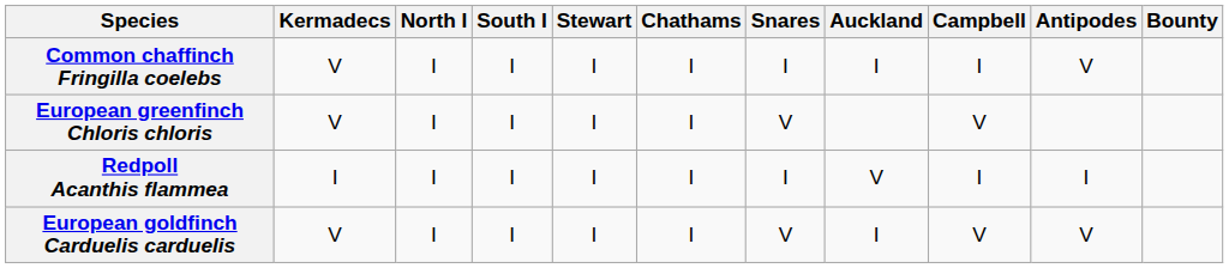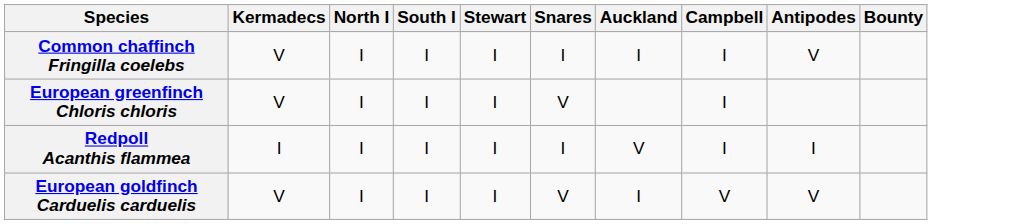 <table class="wikitable" style="text-align:center">
 <tr>
 <th width="200">Species</th>
 <th>Kermadecs</th>
 <th>North I</th>
 <th>South I</th>
 <th>Stewart</th>
-<th>Chathams</th>
 <th>Snares</th>
 <th>Auckland</th>
 <th>Campbell</th>
 <th>Antipodes</th>
 <th>Bounty</th>
 </tr>
 <tr>
 <th><a href='#'>Common chaffinch</a><br><em>Fringilla coelebs</em></th>
 <td>V</td>
 <td>I</td>
 <td>I</td>
 <td>I</td>
 <td>I</td>
 <td>I</td>
 <td>I</td>
-<td>I</td>
 <td>V</td>
 <td></td>
 </tr>
 <tr>
 <th><a href='#'>European greenfinch</a><br><em>Chloris chloris</em></th>
 <td>V</td>
 <td>I</td>
 <td>I</td>
 <td>I</td>
-<td>I</td>
 <td>V</td>
 <td></td>
-<td>V</td>
+<td>I</td>
 <td></td>
 <td></td>
 </tr>
 <tr>
 <th><a href='#'>Redpoll</a><br><em>Acanthis flammea</em></th>
-<td>I</td>
 <td>I</td>
 <td>I</td>
 <td>I</td>
 <td>I</td>
 <td>I</td>
 <td>V</td>
 <td>I</td>
 <td>I</td>
 <td></td>
 </tr>
 <tr>
 <th><a href='#'>European goldfinch</a><br><em>Carduelis carduelis</em></th>
 <td>V</td>
 <td>I</td>
 <td>I</td>
 <td>I</td>
-<td>I</td>
 <td>V</td>
 <td>I</td>
 <td>V</td>
 <td>V</td>
 <td></td>
 </tr>
 </table>
